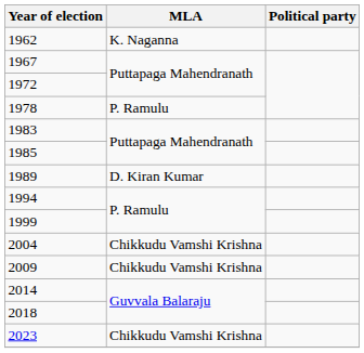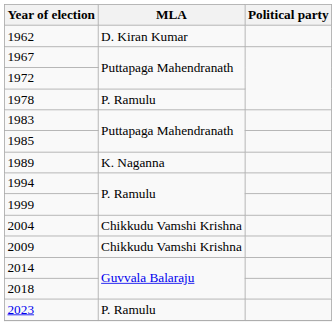 <table class="wikitable sortable">
 <tr>
 <th>Year of election</th>
 <th>MLA</th>
 <th colspan="2">Political party</th>
 </tr>
 <tr>
 <td>1962</td>
-<td>K. Naganna</td>
+<td>D. Kiran Kumar</td>
 <td></td>
 </tr>
 <tr>
 <td>1967</td>
 <td rowspan=2>Puttapaga Mahendranath</td>
 </tr>
 <tr>
 <td>1972</td>
 </tr>
 <tr>
 <td>1978</td>
 <td>P. Ramulu</td>
 </tr>
 <tr>
 <td>1983</td>
 <td rowspan=2>Puttapaga Mahendranath</td>
 <td></td>
 </tr>
 <tr>
 <td>1985</td>
 </tr>
 <tr>
 <td>1989</td>
-<td>D. Kiran Kumar</td>
+<td>K. Naganna</td>
 <td></td>
 </tr>
 <tr>
 <td>1994</td>
 <td rowspan=2>P. Ramulu</td>
 <td></td>
 </tr>
 <tr>
 <td>1999</td>
 </tr>
 <tr>
 <td>2004</td>
 <td>Chikkudu Vamshi Krishna</td>
 <td></td>
 </tr>
 <tr>
 <td>2009</td>
 <td>Chikkudu Vamshi Krishna</td>
 <td></td>
 </tr>
 <tr>
 <td>2014</td>
 <td rowspan=2><a href='#'>Guvvala Balaraju</a></td>
 <td></td>
 </tr>
 <tr>
 <td>2018</td>
 </tr>
 <tr>
 <td><a href='#'>2023</a></td>
-<td>Chikkudu Vamshi Krishna</td>
+<td>P. Ramulu</td>
 <td></td>
 </tr>
 <tr>
 </tr>
 </table>
